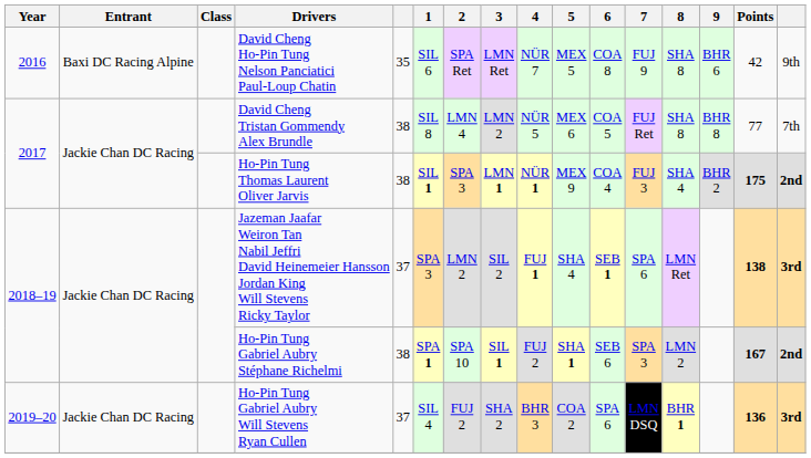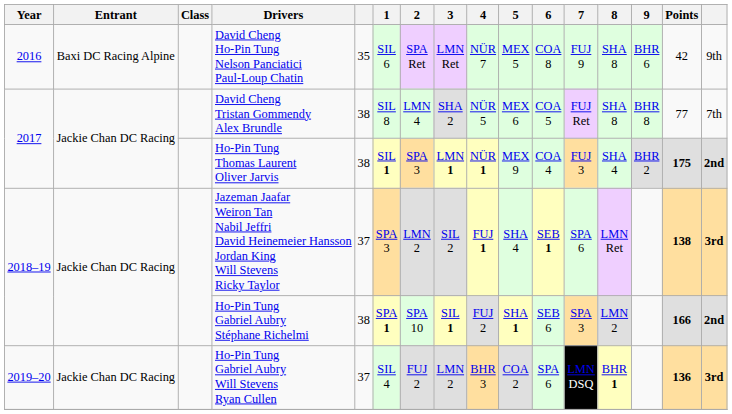 <table class="wikitable" style="text-align:center; font-size:85%">
 <tr>
 <th>Year</th>
 <th>Entrant</th>
 <th>Class</th>
 <th>Drivers</th>
 <th></th>
 <th>1</th>
 <th>2</th>
 <th>3</th>
 <th>4</th>
 <th>5</th>
 <th>6</th>
 <th>7</th>
 <th>8</th>
 <th>9</th>
 <th>Points</th>
 <th></th>
 </tr>
 <tr>
 <td><a href='#'>2016</a></td>
 <td>Baxi DC Racing Alpine</td>
 <td></td>
 <td align="left" style="border-left:0px"> <a href='#'>David Cheng</a><br> <a href='#'>Ho-Pin Tung</a><br> <a href='#'>Nelson Panciatici</a><br> <a href='#'>Paul-Loup Chatin</a></td>
 <td>35</td>
 <td style="background:#DFFFDF;"><a href='#'>SIL</a><br>6</td>
 <td style="background:#EFCFFF;"><a href='#'>SPA</a><br>Ret</td>
 <td style="background:#EFCFFF;"><a href='#'>LMN</a><br>Ret</td>
 <td style="background:#DFFFDF;"><a href='#'>NÜR</a><br>7</td>
 <td style="background:#DFFFDF;"><a href='#'>MEX</a><br>5</td>
 <td style="background:#DFFFDF;"><a href='#'>COA</a><br>8</td>
 <td style="background:#DFFFDF;"><a href='#'>FUJ</a><br>9</td>
 <td style="background:#DFFFDF;"><a href='#'>SHA</a><br>8</td>
 <td style="background:#DFFFDF;"><a href='#'>BHR</a><br>6</td>
 <td>42</td>
 <td>9th</td>
 </tr>
 <tr>
 <td rowspan="2"><a href='#'>2017</a></td>
 <td rowspan="2">Jackie Chan DC Racing</td>
 <td></td>
 <td align="left" style="border-left:0px"> <a href='#'>David Cheng</a><br> <a href='#'>Tristan Gommendy</a><br> <a href='#'>Alex Brundle</a></td>
 <td>38</td>
 <td style="background:#DFFFDF;"><a href='#'>SIL</a><br>8</td>
 <td style="background:#DFFFDF;"><a href='#'>LMN</a><br>4</td>
-<td style="background:#dfdfdf;"><a href='#'>LMN</a><br>2</td>
+<td style="background:#DFDFDF;"><a href='#'>SHA</a><br>2</td>
 <td style="background:#DFFFDF;"><a href='#'>NÜR</a><br>5</td>
 <td style="background:#DFFFDF;"><a href='#'>MEX</a><br>6</td>
 <td style="background:#DFFFDF;"><a href='#'>COA</a><br>5</td>
 <td style="background:#EFCFFF;"><a href='#'>FUJ</a><br>Ret</td>
 <td style="background:#DFFFDF;"><a href='#'>SHA</a><br>8</td>
 <td style="background:#DFFFDF;"><a href='#'>BHR</a><br>8</td>
 <td>77</td>
 <td>7th</td>
 </tr>
 <tr>
 <td></td>
 <td align="left" style="border-left:0px"> <a href='#'>Ho-Pin Tung</a><br> <a href='#'>Thomas Laurent</a><br> <a href='#'>Oliver Jarvis</a></td>
 <td>38</td>
 <td style="background:#FFFFBF;"><a href='#'>SIL</a><br><strong>1</strong></td>
 <td style="background:#ffdf9f;"><a href='#'>SPA</a><br>3</td>
 <td style="background:#FFFFBF;"><a href='#'>LMN</a><br><strong>1</strong></td>
 <td style="background:#FFFFBF;"><a href='#'>NÜR</a><br><strong>1</strong></td>
 <td style="background:#DFFFDF;"><a href='#'>MEX</a><br>9</td>
 <td style="background:#DFFFDF;"><a href='#'>COA</a><br>4</td>
 <td style="background:#ffdf9f;"><a href='#'>FUJ</a><br>3</td>
 <td style="background:#DFFFDF;"><a href='#'>SHA</a><br>4</td>
 <td style="background:#dfdfdf;"><a href='#'>BHR</a><br>2</td>
 <td style="background:#dfdfdf;"><strong>175</strong></td>
 <td style="background:#dfdfdf;"><strong>2nd</strong></td>
 </tr>
 <tr>
 <td rowspan="2"><a href='#'>2018–19</a></td>
 <td rowspan="2">Jackie Chan DC Racing</td>
 <td rowspan="2"></td>
 <td align="left" style="border-left:0px"> <a href='#'>Jazeman Jaafar</a><br> <a href='#'>Weiron Tan</a><br> <a href='#'>Nabil Jeffri</a><br> <a href='#'>David Heinemeier Hansson</a><br> <a href='#'>Jordan King</a><br> <a href='#'>Will Stevens</a><br> <a href='#'>Ricky Taylor</a></td>
 <td>37</td>
 <td style="background:#FFDF9F;"><a href='#'>SPA</a><br>3</td>
 <td style="background:#DFDFDF;"><a href='#'>LMN</a><br>2</td>
 <td style="background:#DFDFDF;"><a href='#'>SIL</a><br>2</td>
 <td style="background:#FFFFBF;"><a href='#'>FUJ</a><br><strong>1</strong></td>
 <td style="background:#DFFFDF;"><a href='#'>SHA</a><br>4</td>
 <td style="background:#FFFFBF;"><a href='#'>SEB</a><br><strong>1</strong></td>
 <td style="background:#DFFFDF;"><a href='#'>SPA</a><br>6</td>
 <td style="background:#EFCFFF;"><a href='#'>LMN</a><br>Ret</td>
 <td></td>
 <td style="background:#FFDF9F;"><strong>138</strong></td>
 <td style="background:#FFDF9F;"><strong>3rd</strong></td>
 </tr>
 <tr>
 <td align="left" style="border-left:0px"> <a href='#'>Ho-Pin Tung</a><br> <a href='#'>Gabriel Aubry</a><br> <a href='#'>Stéphane Richelmi</a></td>
 <td>38</td>
 <td style="background:#FFFFBF;"><a href='#'>SPA</a><br><strong>1</strong></td>
 <td style="background:#DFFFDF;"><a href='#'>SPA</a><br>10</td>
 <td style="background:#FFFFBF;"><a href='#'>SIL</a><br><strong>1</strong></td>
 <td style="background:#dfdfdf;"><a href='#'>FUJ</a><br>2</td>
 <td style="background:#FFFFBF;"><a href='#'>SHA</a><br><strong>1</strong></td>
 <td style="background:#DFFFDF;"><a href='#'>SEB</a><br>6</td>
 <td style="background:#FFDF9F;"><a href='#'>SPA</a><br>3</td>
 <td style="background:#dfdfdf;"><a href='#'>LMN</a><br>2</td>
 <td></td>
-<td style="background:#DFDFDF;"><strong>167</strong></td>
+<td style="background:#DFDFDF;"><strong>166</strong></td>
 <td style="background:#DFDFDF;"><strong>2nd</strong></td>
 </tr>
 <tr>
 <td><a href='#'>2019–20</a></td>
 <td>Jackie Chan DC Racing</td>
 <td></td>
 <td align="left" style="border-left:0px"> <a href='#'>Ho-Pin Tung</a><br> <a href='#'>Gabriel Aubry</a><br> <a href='#'>Will Stevens</a><br> <a href='#'>Ryan Cullen</a></td>
 <td>37</td>
 <td style="background:#DFFFDF;"><a href='#'>SIL</a><br>4</td>
 <td style="background:#DFDFDF;"><a href='#'>FUJ</a><br>2</td>
-<td style="background:#DFDFDF;"><a href='#'>SHA</a><br>2</td>
+<td style="background:#dfdfdf;"><a href='#'>LMN</a><br>2</td>
 <td style="background:#FFDF9F;"><a href='#'>BHR</a><br>3</td>
 <td style="background:#DFDFDF;"><a href='#'>COA</a><br>2</td>
 <td style="background:#DFFFDF;"><a href='#'>SPA</a><br>6</td>
 <td style="background:#000000;color:#FFFFFF"><a href='#'><span>LMN</span></a><br>DSQ</td>
 <td style="background:#FFFFBF;"><a href='#'>BHR</a><br><strong>1</strong></td>
 <td></td>
 <td style="background:#FFDF9F;"><strong>136</strong></td>
 <td style="background:#FFDF9F;"><strong>3rd</strong></td>
 </tr>
 <tr>
 </tr>
 </table>
